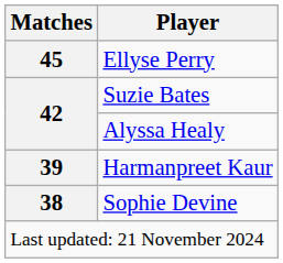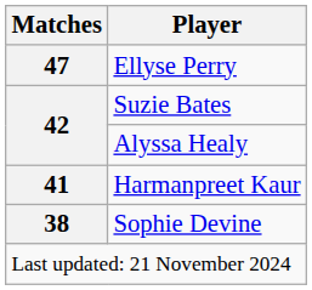 <table class="wikitable">
 <tr>
 <th>Matches</th>
 <th>Player</th>
 </tr>
 <tr>
-<th>45</th>
+<th>47</th>
 <td> <a href='#'>Ellyse Perry</a></td>
 </tr>
 <tr>
 <th rowspan=2>42</th>
 <td> <a href='#'>Suzie Bates</a></td>
 </tr>
 <tr>
 <td> <a href='#'>Alyssa Healy</a></td>
 </tr>
 <tr>
-<th>39</th>
+<th>41</th>
 <td> <a href='#'>Harmanpreet Kaur</a></td>
 </tr>
 <tr>
 <th>38</th>
 <td> <a href='#'>Sophie Devine</a></td>
 </tr>
 <tr>
 <td colspan=3><small>Last updated: 21 November 2024</small></td>
 </tr>
 </table>
